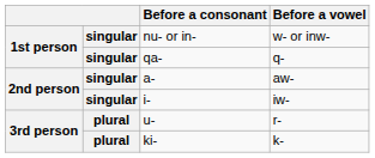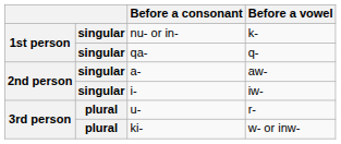 <table class="wikitable">
 <tr>
 <th colspan="2"></th>
 <th>Before a consonant</th>
 <th>Before a vowel</th>
 </tr>
 <tr>
 <th rowspan="2">1st person</th>
 <th>singular</th>
 <td>nu- or in-</td>
-<td>w- or inw-</td>
+<td>k-</td>
 </tr>
 <tr>
 <th>singular</th>
 <td>qa-</td>
 <td>q-</td>
 </tr>
 <tr>
 <th rowspan="2">2nd person</th>
 <th>singular</th>
 <td>a-</td>
 <td>aw-</td>
 </tr>
 <tr>
 <th>singular</th>
 <td>i-</td>
 <td>iw-</td>
 </tr>
 <tr>
 <th rowspan="2">3rd person</th>
 <th>plural</th>
 <td>u-</td>
 <td>r-</td>
 </tr>
 <tr>
 <th>plural</th>
 <td>ki-</td>
-<td>k-</td>
+<td>w- or inw-</td>
 </tr>
 </table>
